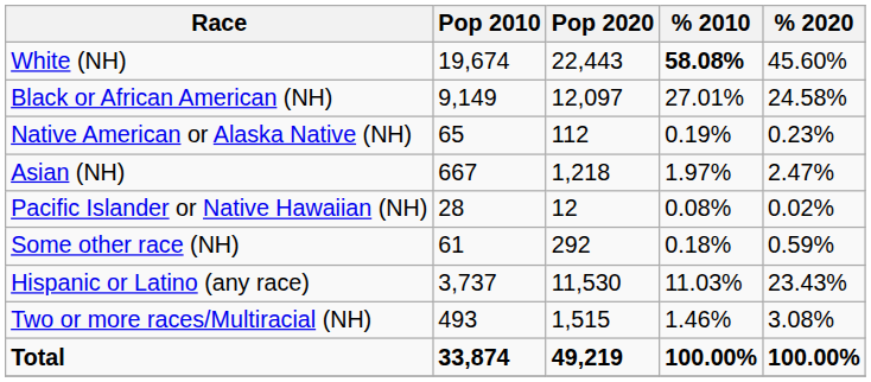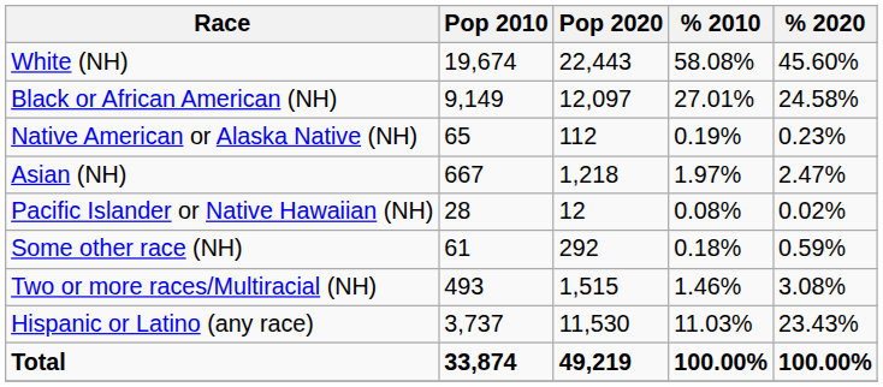 <table class="wikitable">
 <tr>
 <th>Race</th>
 <th>Pop 2010</th>
 <th>Pop 2020</th>
 <th>% 2010</th>
 <th>% 2020</th>
 </tr>
 <tr>
 <td><a href='#'>White</a> (NH)</td>
 <td>19,674</td>
 <td>22,443</td>
-<td><strong>58.08%</strong></td>
+<td>58.08%</td>
 <td>45.60%</td>
 </tr>
 <tr>
 <td><a href='#'>Black or African American</a> (NH)</td>
 <td>9,149</td>
 <td>12,097</td>
 <td>27.01%</td>
 <td>24.58%</td>
 </tr>
 <tr>
 <td><a href='#'>Native American</a> or <a href='#'>Alaska Native</a> (NH)</td>
 <td>65</td>
 <td>112</td>
 <td>0.19%</td>
 <td>0.23%</td>
 </tr>
 <tr>
 <td><a href='#'>Asian</a> (NH)</td>
 <td>667</td>
 <td>1,218</td>
 <td>1.97%</td>
 <td>2.47%</td>
 </tr>
 <tr>
 <td><a href='#'>Pacific Islander</a> or <a href='#'>Native Hawaiian</a> (NH)</td>
 <td>28</td>
 <td>12</td>
 <td>0.08%</td>
 <td>0.02%</td>
 </tr>
 <tr>
 <td><a href='#'>Some other race</a> (NH)</td>
 <td>61</td>
 <td>292</td>
 <td>0.18%</td>
 <td>0.59%</td>
 </tr>
 <tr>
+<td><a href='#'>Two or more races/Multiracial</a> (NH)</td>
+<td>493</td>
+<td>1,515</td>
+<td>1.46%</td>
+<td>3.08%</td>
+</tr>
+<tr>
 <td><a href='#'>Hispanic or Latino</a> (any race)</td>
 <td>3,737</td>
 <td>11,530</td>
 <td>11.03%</td>
 <td>23.43%</td>
-</tr>
-<tr>
-<td><a href='#'>Two or more races/Multiracial</a> (NH)</td>
-<td>493</td>
-<td>1,515</td>
-<td>1.46%</td>
-<td>3.08%</td>
 </tr>
 <tr>
 <td><strong>Total</strong></td>
 <td><strong>33,874</strong></td>
 <td><strong>49,219</strong></td>
 <td><strong>100.00%</strong></td>
 <td><strong>100.00%</strong></td>
 </tr>
 <tr>
 </tr>
 </table>
